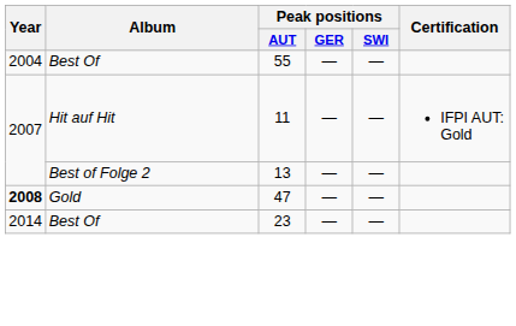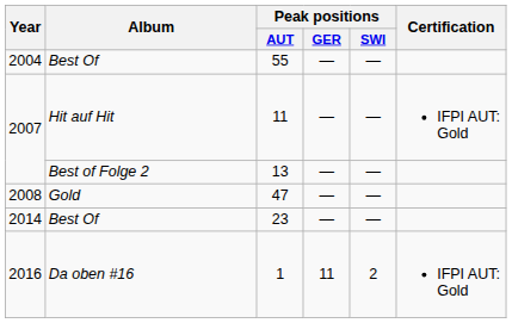 <table class="wikitable">
 <tr>
 <th align="center" rowspan="2" width="10">Year</th>
 <th align="center" rowspan="2" width="220">Album</th>
 <th align="center" colspan="3" width="20">Peak positions</th>
 <th align="center" rowspan="2" width="110">Certification</th>
 </tr>
 <tr>
 <th scope="col" style="width:3em;font-size:90%;"><a href='#'>AUT</a><br></th>
 <th scope="col" style="width:3em;font-size:90%;"><a href='#'>GER</a><br></th>
 <th scope="col" style="width:3em;font-size:90%;"><a href='#'>SWI</a><br></th>
 </tr>
 <tr>
 <td style="text-align:center;">2004</td>
 <td><em>Best Of</em></td>
 <td style="text-align:center;">55</td>
 <td style="text-align:center;">—</td>
 <td style="text-align:center;">—</td>
 <td></td>
 </tr>
 <tr>
 <td style="text-align:center;" rowspan="2">2007</td>
 <td><em>Hit auf Hit</em></td>
 <td style="text-align:center;">11</td>
 <td style="text-align:center;">—</td>
 <td style="text-align:center;">—</td>
 <td><br><ul><li>IFPI AUT: Gold</li></ul></td>
 </tr>
 <tr>
 <td><em>Best of Folge 2</em></td>
 <td style="text-align:center;">13</td>
 <td style="text-align:center;">—</td>
 <td style="text-align:center;">—</td>
 <td></td>
 </tr>
 <tr>
-<td style="text-align:center;"><strong>2008</strong></td>
+<td style="text-align:center;">2008</td>
 <td><em>Gold</em></td>
 <td style="text-align:center;">47</td>
 <td style="text-align:center;">—</td>
 <td style="text-align:center;">—</td>
 <td></td>
 </tr>
 <tr>
 <td style="text-align:center;">2014</td>
 <td><em>Best Of</em></td>
 <td style="text-align:center;">23</td>
 <td style="text-align:center;">—</td>
 <td style="text-align:center;">—</td>
 <td></td>
 </tr>
+<tr>
+<td style="text-align:center;">2016</td>
+<td><em>Da oben #16</em></td>
+<td style="text-align:center;">1</td>
+<td style="text-align:center;">11</td>
+<td style="text-align:center;">2</td>
+<td><br><ul><li>IFPI AUT: Gold</li></ul></td>
+</tr>
 </table>
